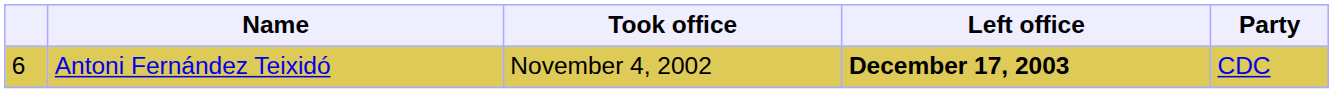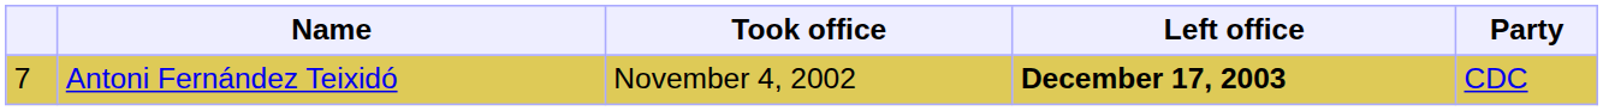 <table border=1 cellpadding=4 cellspacing=0 width=98% style="background-color: #EEEEFF; border: 1px #AAAAFF solid; border-collapse: collapse; padding: 5px">
 <tr>
 <th></th>
 <th>Name</th>
 <th>Took office</th>
 <th>Left office</th>
 <th>Party</th>
 </tr>
 <tr bgcolor=#DECA57>
-<td>6</td>
+<td>7</td>
 <td><a href='#'>Antoni Fernández Teixidó</a></td>
 <td>November 4, 2002</td>
 <td><strong>December 17, 2003</strong></td>
 <td><a href='#'>CDC</a></td>
 </tr>
 </table>
